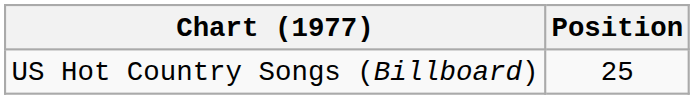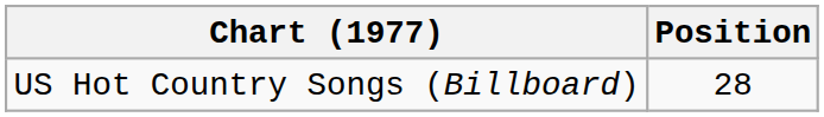 <table class="wikitable">
 <tr>
 <th>Chart (1977)</th>
 <th>Position</th>
 </tr>
 <tr>
 <td>US Hot Country Songs (<em>Billboard</em>)</td>
-<td align="center">25</td>
+<td align="center">28</td>
 </tr>
 </table>
